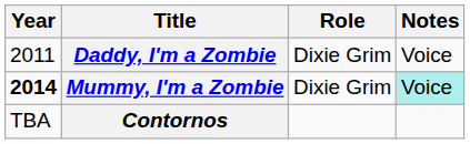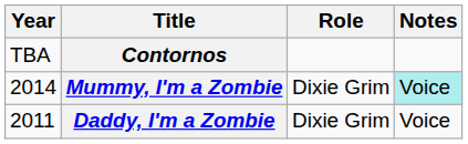 <table class="wikitable plainrowheaders sortable">
 <tr>
 <th scope="col">Year</th>
 <th scope="col">Title</th>
 <th scope="col">Role</th>
 <th scope="col">Notes</th>
 </tr>
 <tr>
+<td>TBA</td>
+<th scope="row"><em>Contornos</em></th>
+<td></td>
+<td></td>
+</tr>
+<tr>
+<td>2014</td>
+<th scope="row"><em><a href='#'>Mummy, I'm a Zombie</a></em></th>
+<td>Dixie Grim</td>
+<td style="background: paleturquoise;">Voice</td>
+</tr>
+<tr>
 <td>2011</td>
 <th scope="row"><em><a href='#'>Daddy, I'm a Zombie</a></em></th>
 <td>Dixie Grim</td>
 <td>Voice</td>
 </tr>
-<tr>
-<td><strong>2014</strong></td>
-<th scope="row"><em><a href='#'>Mummy, I'm a Zombie</a></em></th>
-<td>Dixie Grim</td>
-<td style="background: paleturquoise;">Voice</td>
-</tr>
-<tr>
-<td>TBA</td>
-<th scope="row"><em>Contornos</em></th>
-<td></td>
-<td></td>
-</tr>
 </table>
